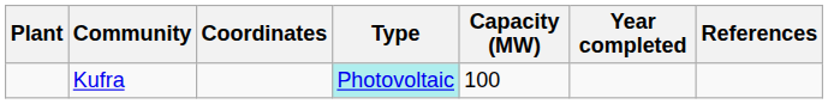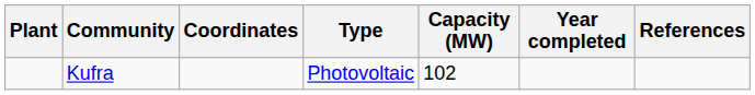 <table class="wikitable sortable">
 <tr>
 <th>Plant</th>
 <th>Community</th>
 <th>Coordinates</th>
 <th>Type</th>
 <th>Capacity (MW)</th>
 <th>Year completed</th>
 <th>References</th>
 </tr>
 <tr>
 <td></td>
 <td><a href='#'>Kufra</a></td>
 <td></td>
-<td style="background: paleturquoise;"><a href='#'>Photovoltaic</a></td>
-<td>100</td>
+<td><a href='#'>Photovoltaic</a></td>
+<td>102</td>
 <td></td>
 <td></td>
 </tr>
 </table>
